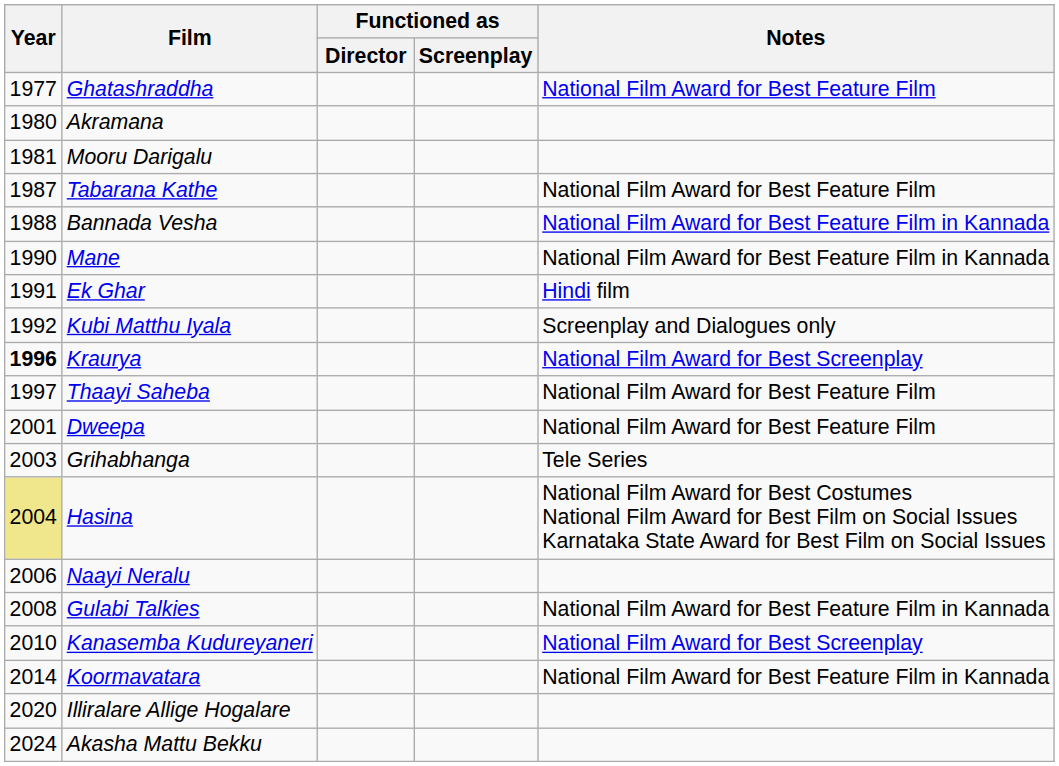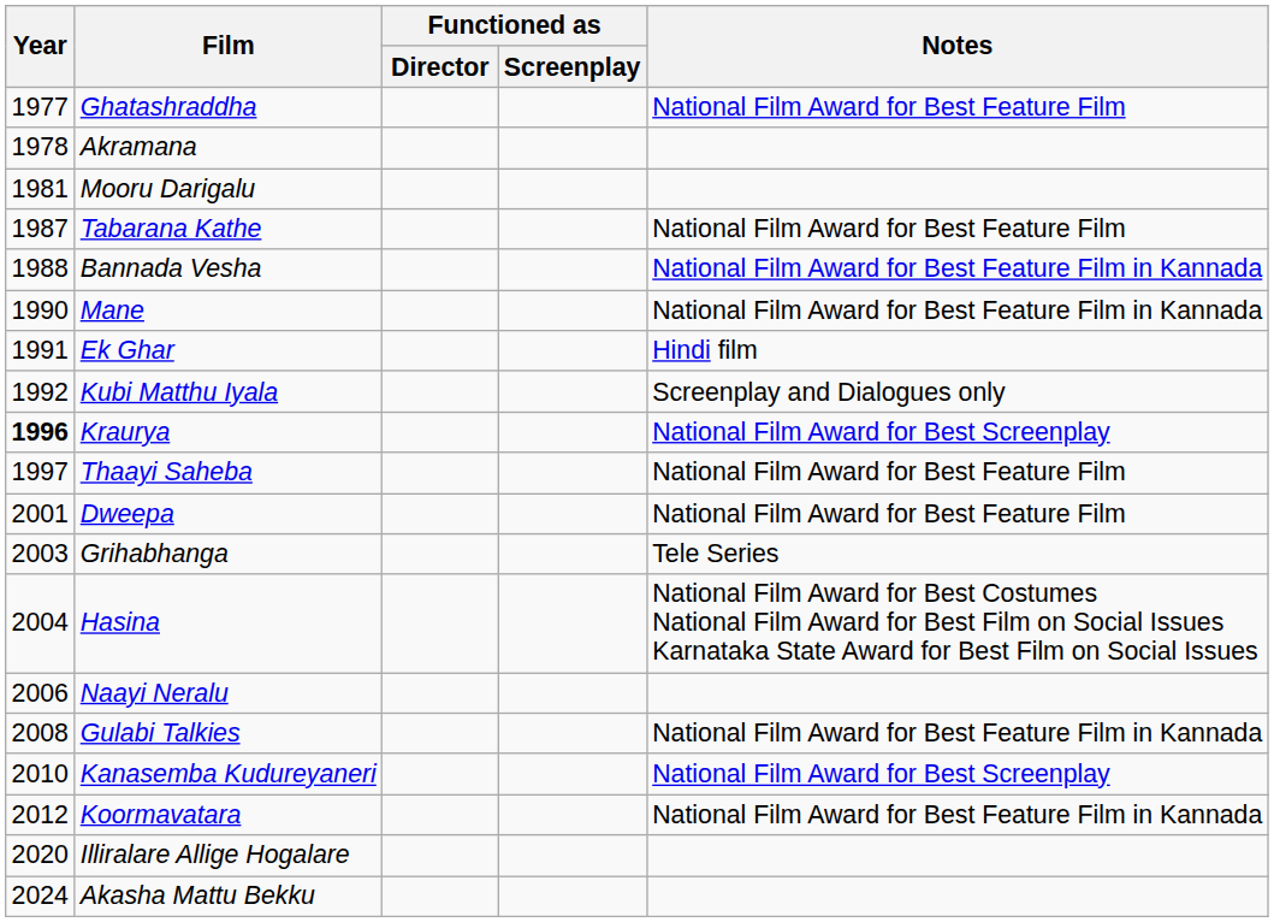 <table class="wikitable sortable">
 <tr style="background:#cccccf; text-align:center;">
 <th rowspan="2">Year</th>
 <th rowspan="2">Film</th>
 <th colspan="2">Functioned as</th>
 <th scope="col" class="unsortable" rowspan="2">Notes</th>
 </tr>
 <tr>
 <th style="width:65px;">Director</th>
 <th style="width:65px;">Screenplay</th>
 </tr>
 <tr>
 <td>1977</td>
 <td><em><a href='#'>Ghatashraddha</a></em></td>
 <td></td>
 <td></td>
 <td><a href='#'>National Film Award for Best Feature Film</a></td>
 </tr>
 <tr>
-<td>1980</td>
+<td>1978</td>
 <td><em>Akramana</em></td>
 <td></td>
 <td></td>
 <td></td>
 </tr>
 <tr>
 <td>1981</td>
 <td><em>Mooru Darigalu</em></td>
 <td></td>
 <td></td>
 <td></td>
 </tr>
 <tr>
 <td>1987</td>
 <td><em><a href='#'>Tabarana Kathe</a></em></td>
 <td></td>
 <td></td>
 <td>National Film Award for Best Feature Film</td>
 </tr>
 <tr>
 <td>1988</td>
 <td><em>Bannada Vesha</em></td>
 <td></td>
 <td></td>
 <td><a href='#'>National Film Award for Best Feature Film in Kannada</a></td>
 </tr>
 <tr>
 <td>1990</td>
 <td><em><a href='#'>Mane</a></em></td>
 <td></td>
 <td></td>
 <td>National Film Award for Best Feature Film in Kannada</td>
 </tr>
 <tr>
 <td>1991</td>
 <td><em><a href='#'>Ek Ghar</a></em></td>
 <td></td>
 <td></td>
 <td><a href='#'>Hindi</a> film</td>
 </tr>
 <tr>
 <td>1992</td>
 <td><em><a href='#'>Kubi Matthu Iyala</a></em></td>
 <td></td>
 <td></td>
 <td>Screenplay and Dialogues only</td>
 </tr>
 <tr>
 <td><strong>1996</strong></td>
 <td><em><a href='#'>Kraurya</a></em></td>
 <td></td>
 <td></td>
 <td><a href='#'>National Film Award for Best Screenplay</a></td>
 </tr>
 <tr>
 <td>1997</td>
 <td><em><a href='#'>Thaayi Saheba</a></em></td>
 <td></td>
 <td></td>
 <td>National Film Award for Best Feature Film</td>
 </tr>
 <tr>
 <td>2001</td>
 <td><em><a href='#'>Dweepa</a></em></td>
 <td></td>
 <td></td>
 <td>National Film Award for Best Feature Film</td>
 </tr>
 <tr>
 <td>2003</td>
 <td><em>Grihabhanga</em></td>
 <td></td>
 <td></td>
 <td>Tele Series</td>
 </tr>
 <tr>
-<td style="background: khaki;">2004</td>
+<td>2004</td>
 <td><em><a href='#'>Hasina</a></em></td>
 <td></td>
 <td></td>
 <td>National Film Award for Best Costumes<br>National Film Award for Best Film on Social Issues<br>Karnataka State Award for Best Film on Social Issues</td>
 </tr>
 <tr>
 <td>2006</td>
 <td><em><a href='#'>Naayi Neralu</a></em></td>
 <td></td>
 <td></td>
 <td></td>
 </tr>
 <tr>
 <td>2008</td>
 <td><em><a href='#'>Gulabi Talkies</a></em></td>
 <td></td>
 <td></td>
 <td>National Film Award for Best Feature Film in Kannada</td>
 </tr>
 <tr>
 <td>2010</td>
 <td><em><a href='#'>Kanasemba Kudureyaneri</a></em></td>
 <td></td>
 <td></td>
 <td><a href='#'>National Film Award for Best Screenplay</a></td>
 </tr>
 <tr>
-<td>2014</td>
+<td>2012</td>
 <td><em><a href='#'>Koormavatara</a></em></td>
 <td></td>
 <td></td>
 <td>National Film Award for Best Feature Film in Kannada</td>
 </tr>
 <tr>
 <td>2020</td>
 <td><em>Illiralare Allige Hogalare</em></td>
 <td></td>
 <td></td>
 <td></td>
 </tr>
 <tr>
 <td>2024</td>
 <td><em>Akasha Mattu Bekku</em></td>
 <td></td>
 <td></td>
 <td></td>
 </tr>
 </table>
